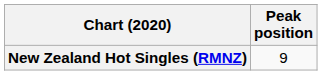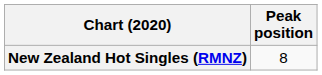 <table class="wikitable sortable plainrowheaders" style="text-align:center">
 <tr>
 <th scope="col">Chart (2020)</th>
 <th scope="col">Peak<br>position</th>
 </tr>
 <tr>
 <th scope="row">New Zealand Hot Singles (<a href='#'>RMNZ</a>)</th>
-<td>9</td>
+<td>8</td>
 </tr>
 </table>
